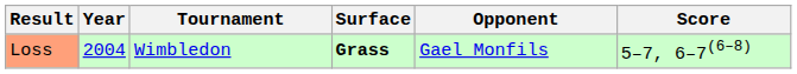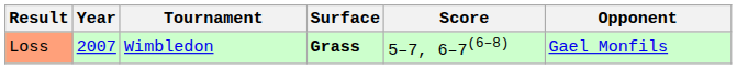 <table class="sortable wikitable">
 <tr>
 <th style="width:40px;">Result</th>
 <th style="width:30px;">Year</th>
 <th style="width:140px;">Tournament</th>
 <th style="width:50px;">Surface</th>
+<th style="width:120px;" class="unsortable">Score</th>
 <th style="width:140px;">Opponent</th>
-<th style="width:120px;" class="unsortable">Score</th>
 </tr>
 <tr style="background:#ccffcc;">
 <td style="background:#ffa07a;">Loss</td>
-<td><a href='#'>2004</a></td>
+<td><a href='#'>2007</a></td>
 <td><a href='#'>Wimbledon</a></td>
 <td><strong>Grass</strong></td>
+<td>5–7, 6–7<sup>(6–8)</sup></td>
 <td> <a href='#'>Gael Monfils</a></td>
-<td>5–7, 6–7<sup>(6–8)</sup></td>
 </tr>
 </table>
